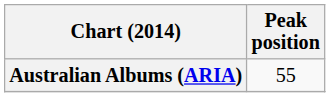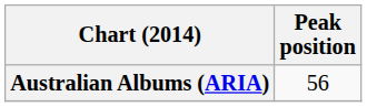 <table class="wikitable sortable plainrowheaders">
 <tr>
 <th scope="col">Chart (2014)</th>
 <th scope="col">Peak<br>position</th>
 </tr>
 <tr>
 <th scope="row">Australian Albums (<a href='#'>ARIA</a>)</th>
-<td align="center">55</td>
+<td align="center">56</td>
 </tr>
 <tr>
 </tr>
 <tr>
 </tr>
 <tr>
 </tr>
 <tr>
 </tr>
 <tr>
 </tr>
 <tr>
 </tr>
 <tr>
 </tr>
 <tr>
 </tr>
 <tr>
 </tr>
 <tr>
 </tr>
 <tr>
 </tr>
 <tr>
 </tr>
 <tr>
 </tr>
 <tr>
 </tr>
 <tr>
 </tr>
 <tr>
 </tr>
 <tr>
 </tr>
 </table>
